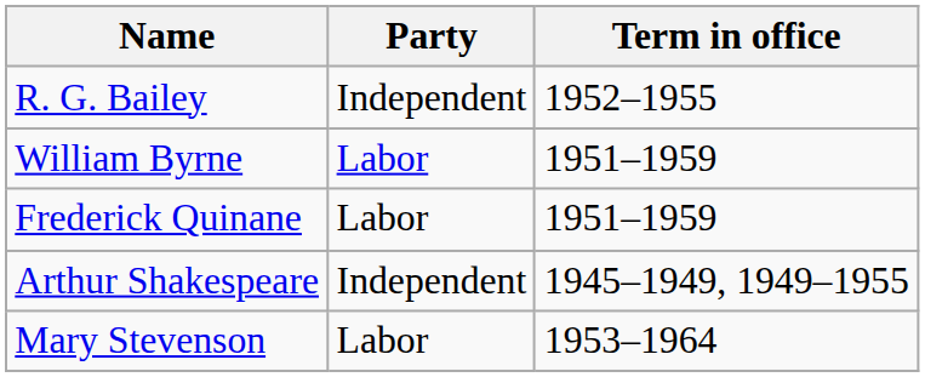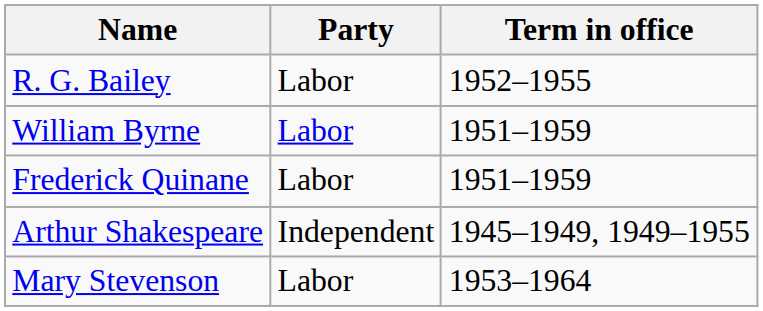 <table class="wikitable sortable">
 <tr>
 <th><strong>Name</strong></th>
 <th><strong>Party</strong></th>
 <th><strong>Term in office</strong></th>
 </tr>
 <tr>
 <td><a href='#'>R. G. Bailey</a></td>
-<td>Independent</td>
+<td>Labor</td>
 <td>1952–1955</td>
 </tr>
 <tr>
 <td><a href='#'>William Byrne</a></td>
 <td><a href='#'>Labor</a></td>
 <td>1951–1959</td>
 </tr>
 <tr>
 <td><a href='#'>Frederick Quinane</a></td>
 <td>Labor</td>
 <td>1951–1959</td>
 </tr>
 <tr>
 <td><a href='#'>Arthur Shakespeare</a></td>
 <td>Independent</td>
 <td>1945–1949, 1949–1955</td>
 </tr>
 <tr>
 <td><a href='#'>Mary Stevenson</a></td>
 <td>Labor</td>
 <td>1953–1964</td>
 </tr>
 </table>
